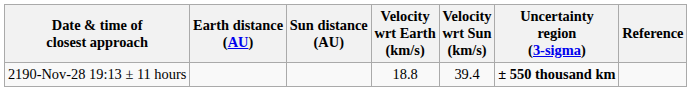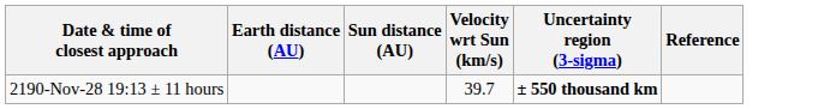 <table class="wikitable" style="text-align: center; font-size: 0.9em;">
 <tr>
 <th>Date & time of<br>closest approach</th>
 <th>Earth distance<br>(<a href='#'>AU</a>)</th>
 <th>Sun distance<br>(AU)</th>
-<th>Velocity<br>wrt Earth<br>(km/s)</th>
 <th>Velocity<br>wrt Sun<br>(km/s)</th>
 <th>Uncertainty<br>region<br>(<a href='#'>3-sigma</a>)</th>
 <th>Reference</th>
 </tr>
 <tr>
 <td>2190-Nov-28 19:13 ± 11 hours</td>
 <td></td>
 <td></td>
-<td>18.8</td>
-<td>39.4</td>
+<td>39.7</td>
 <td><strong>± 550 thousand km</strong></td>
 <td><small></small></td>
 </tr>
 </table>
